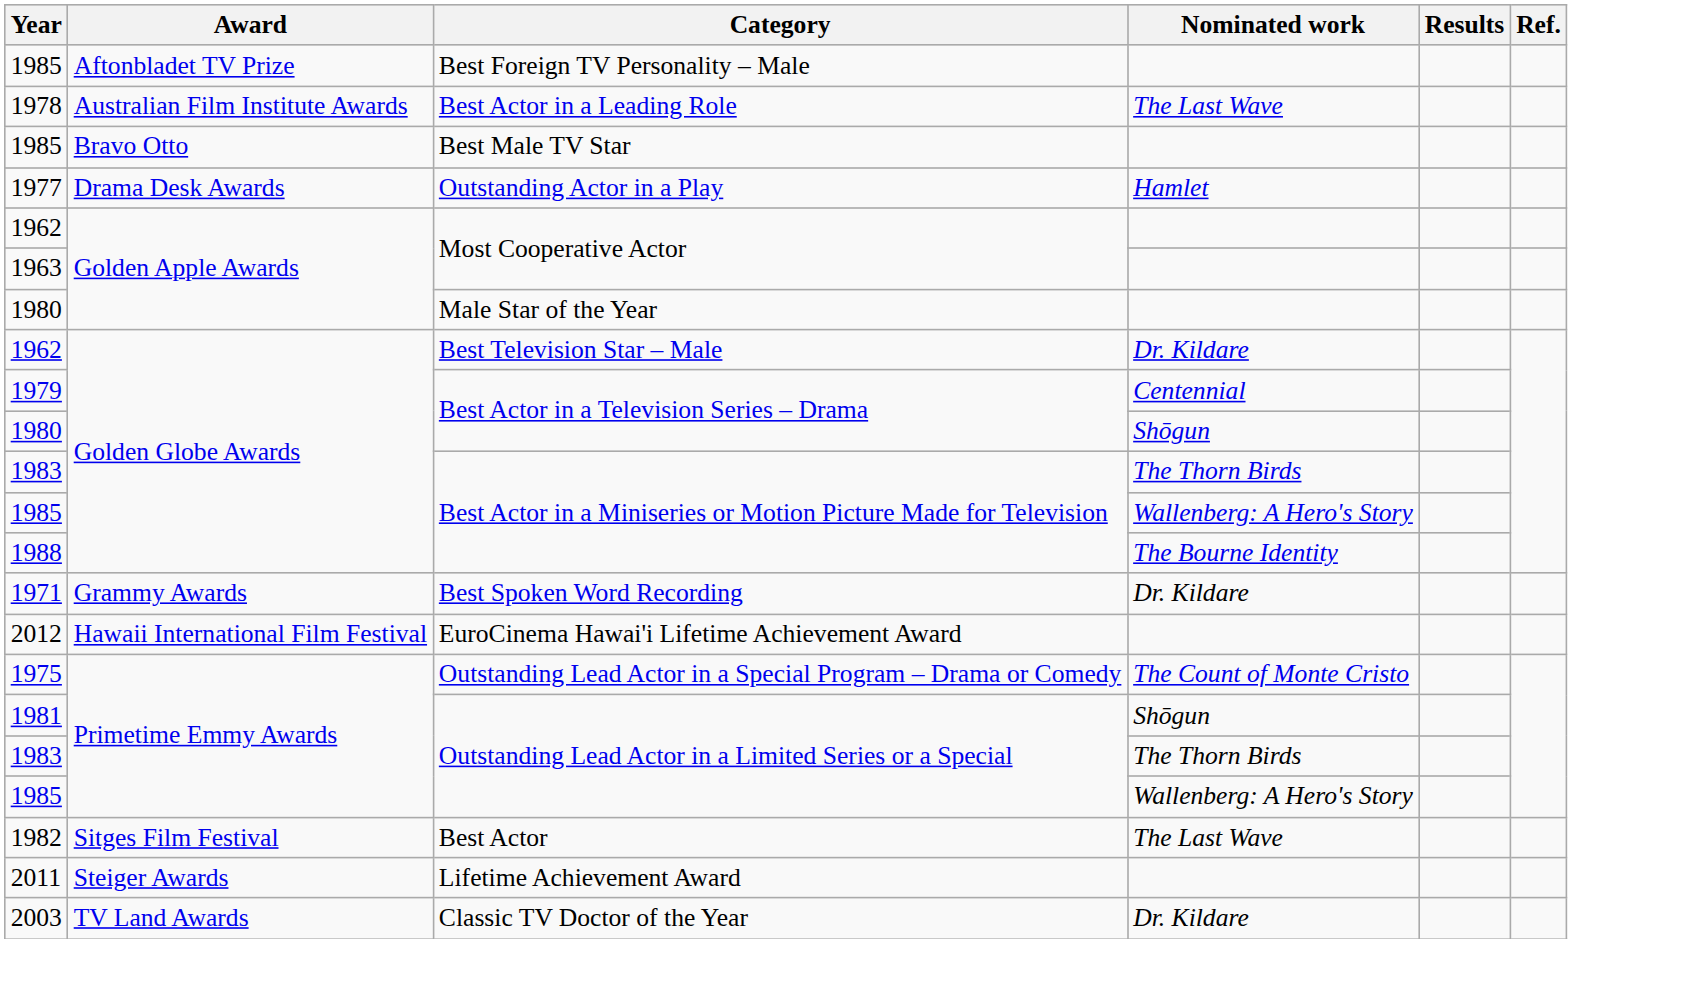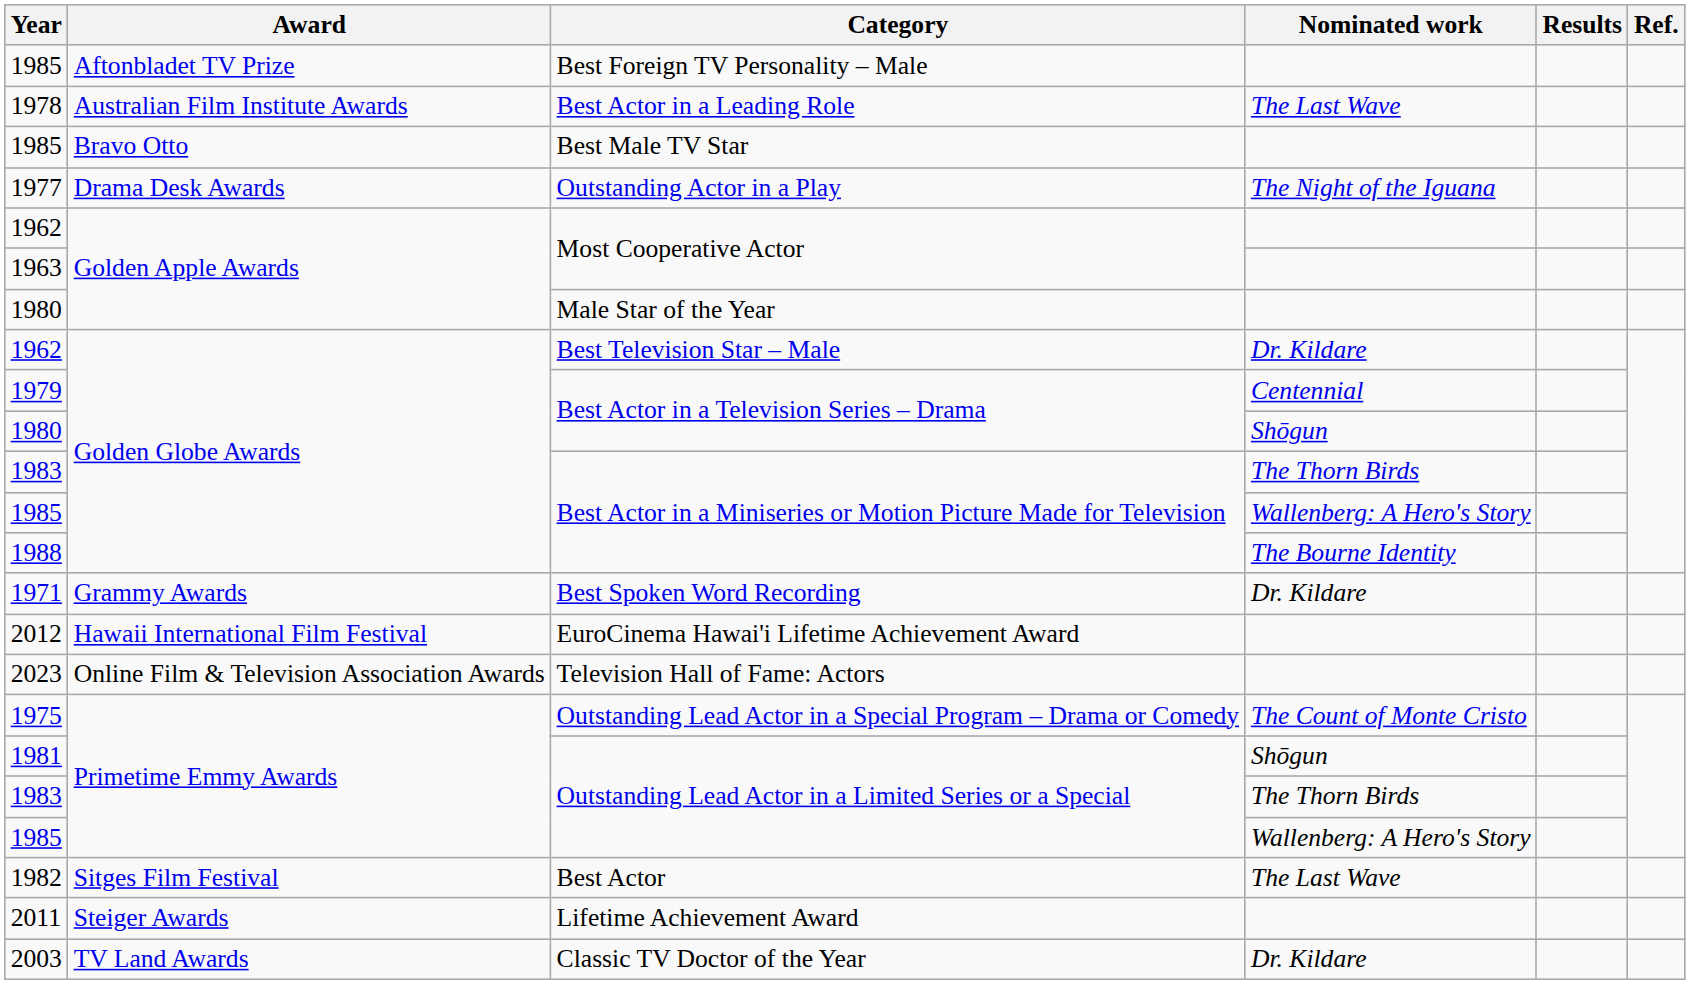 <table class="wikitable">
 <tr>
 <th>Year</th>
 <th>Award</th>
 <th>Category</th>
 <th>Nominated work</th>
 <th>Results</th>
 <th>Ref.</th>
 </tr>
 <tr>
 <td>1985</td>
 <td><a href='#'>Aftonbladet TV Prize</a></td>
 <td>Best Foreign TV Personality – Male</td>
 <td></td>
 <td></td>
 <td align="center"></td>
 </tr>
 <tr>
 <td>1978</td>
 <td><a href='#'>Australian Film Institute Awards</a></td>
 <td><a href='#'>Best Actor in a Leading Role</a></td>
 <td><em><a href='#'>The Last Wave</a></em></td>
 <td></td>
 <td align="center"></td>
 </tr>
 <tr>
 <td>1985</td>
 <td><a href='#'>Bravo Otto</a></td>
 <td>Best Male TV Star</td>
 <td></td>
 <td></td>
 <td align="center"></td>
 </tr>
 <tr>
 <td>1977</td>
 <td><a href='#'>Drama Desk Awards</a></td>
 <td><a href='#'>Outstanding Actor in a Play</a></td>
-<td><em><a href='#'>Hamlet</a></em></td>
+<td><em><a href='#'>The Night of the Iguana</a></em></td>
 <td></td>
 <td align="center"></td>
 </tr>
 <tr>
 <td>1962</td>
 <td rowspan="3"><a href='#'>Golden Apple Awards</a></td>
 <td rowspan="2">Most Cooperative Actor</td>
 <td></td>
 <td></td>
 <td align="center"></td>
 </tr>
 <tr>
 <td>1963</td>
 <td></td>
 <td></td>
 <td align="center"></td>
 </tr>
 <tr>
 <td>1980</td>
 <td>Male Star of the Year</td>
 <td></td>
 <td></td>
 <td align="center"></td>
 </tr>
 <tr>
 <td><a href='#'>1962</a></td>
 <td rowspan="6"><a href='#'>Golden Globe Awards</a></td>
 <td><a href='#'>Best Television Star – Male</a></td>
 <td><em><a href='#'>Dr. Kildare</a></em></td>
 <td></td>
 <td align="center" rowspan="6"></td>
 </tr>
 <tr>
 <td><a href='#'>1979</a></td>
 <td rowspan="2"><a href='#'>Best Actor in a Television Series – Drama</a></td>
 <td><em><a href='#'>Centennial</a></em></td>
 <td></td>
 </tr>
 <tr>
 <td><a href='#'>1980</a></td>
 <td><em><a href='#'>Shōgun</a></em></td>
 <td></td>
 </tr>
 <tr>
 <td><a href='#'>1983</a></td>
 <td rowspan="3"><a href='#'>Best Actor in a Miniseries or Motion Picture Made for Television</a></td>
 <td><em><a href='#'>The Thorn Birds</a></em></td>
 <td></td>
 </tr>
 <tr>
 <td><a href='#'>1985</a></td>
 <td><em><a href='#'>Wallenberg: A Hero's Story</a></em></td>
 <td></td>
 </tr>
 <tr>
 <td><a href='#'>1988</a></td>
 <td><em><a href='#'>The Bourne Identity</a></em></td>
 <td></td>
 </tr>
 <tr>
 <td><a href='#'>1971</a></td>
 <td><a href='#'>Grammy Awards</a></td>
 <td><a href='#'>Best Spoken Word Recording</a></td>
 <td><em>Dr. Kildare</em></td>
 <td></td>
 <td align="center"></td>
 </tr>
 <tr>
 <td>2012</td>
 <td><a href='#'>Hawaii International Film Festival</a></td>
 <td>EuroCinema Hawai'i Lifetime Achievement Award</td>
 <td></td>
 <td></td>
 <td align="center"></td>
 </tr>
 <tr>
+<td>2023</td>
+<td>Online Film & Television Association Awards</td>
+<td>Television Hall of Fame: Actors</td>
+<td></td>
+<td></td>
+<td align="center"></td>
+</tr>
+<tr>
 <td><a href='#'>1975</a></td>
 <td rowspan="4"><a href='#'>Primetime Emmy Awards</a></td>
 <td><a href='#'>Outstanding Lead Actor in a Special Program – Drama or Comedy</a></td>
 <td><em><a href='#'>The Count of Monte Cristo</a></em></td>
 <td></td>
 <td align="center" rowspan="4"></td>
 </tr>
 <tr>
 <td><a href='#'>1981</a></td>
 <td rowspan="3"><a href='#'>Outstanding Lead Actor in a Limited Series or a Special</a></td>
 <td><em>Shōgun</em></td>
 <td></td>
 </tr>
 <tr>
 <td><a href='#'>1983</a></td>
 <td><em>The Thorn Birds</em></td>
 <td></td>
 </tr>
 <tr>
 <td><a href='#'>1985</a></td>
 <td><em>Wallenberg: A Hero's Story</em></td>
 <td></td>
 </tr>
 <tr>
 <td>1982</td>
 <td><a href='#'>Sitges Film Festival</a></td>
 <td>Best Actor</td>
 <td><em>The Last Wave</em></td>
 <td></td>
 <td align="center"></td>
 </tr>
 <tr>
 <td>2011</td>
 <td><a href='#'>Steiger Awards</a></td>
 <td>Lifetime Achievement Award</td>
 <td></td>
 <td></td>
 <td align="center"></td>
 </tr>
 <tr>
 <td>2003</td>
 <td><a href='#'>TV Land Awards</a></td>
 <td>Classic TV Doctor of the Year</td>
 <td><em>Dr. Kildare</em></td>
 <td></td>
 <td align="center"></td>
 </tr>
 </table>
